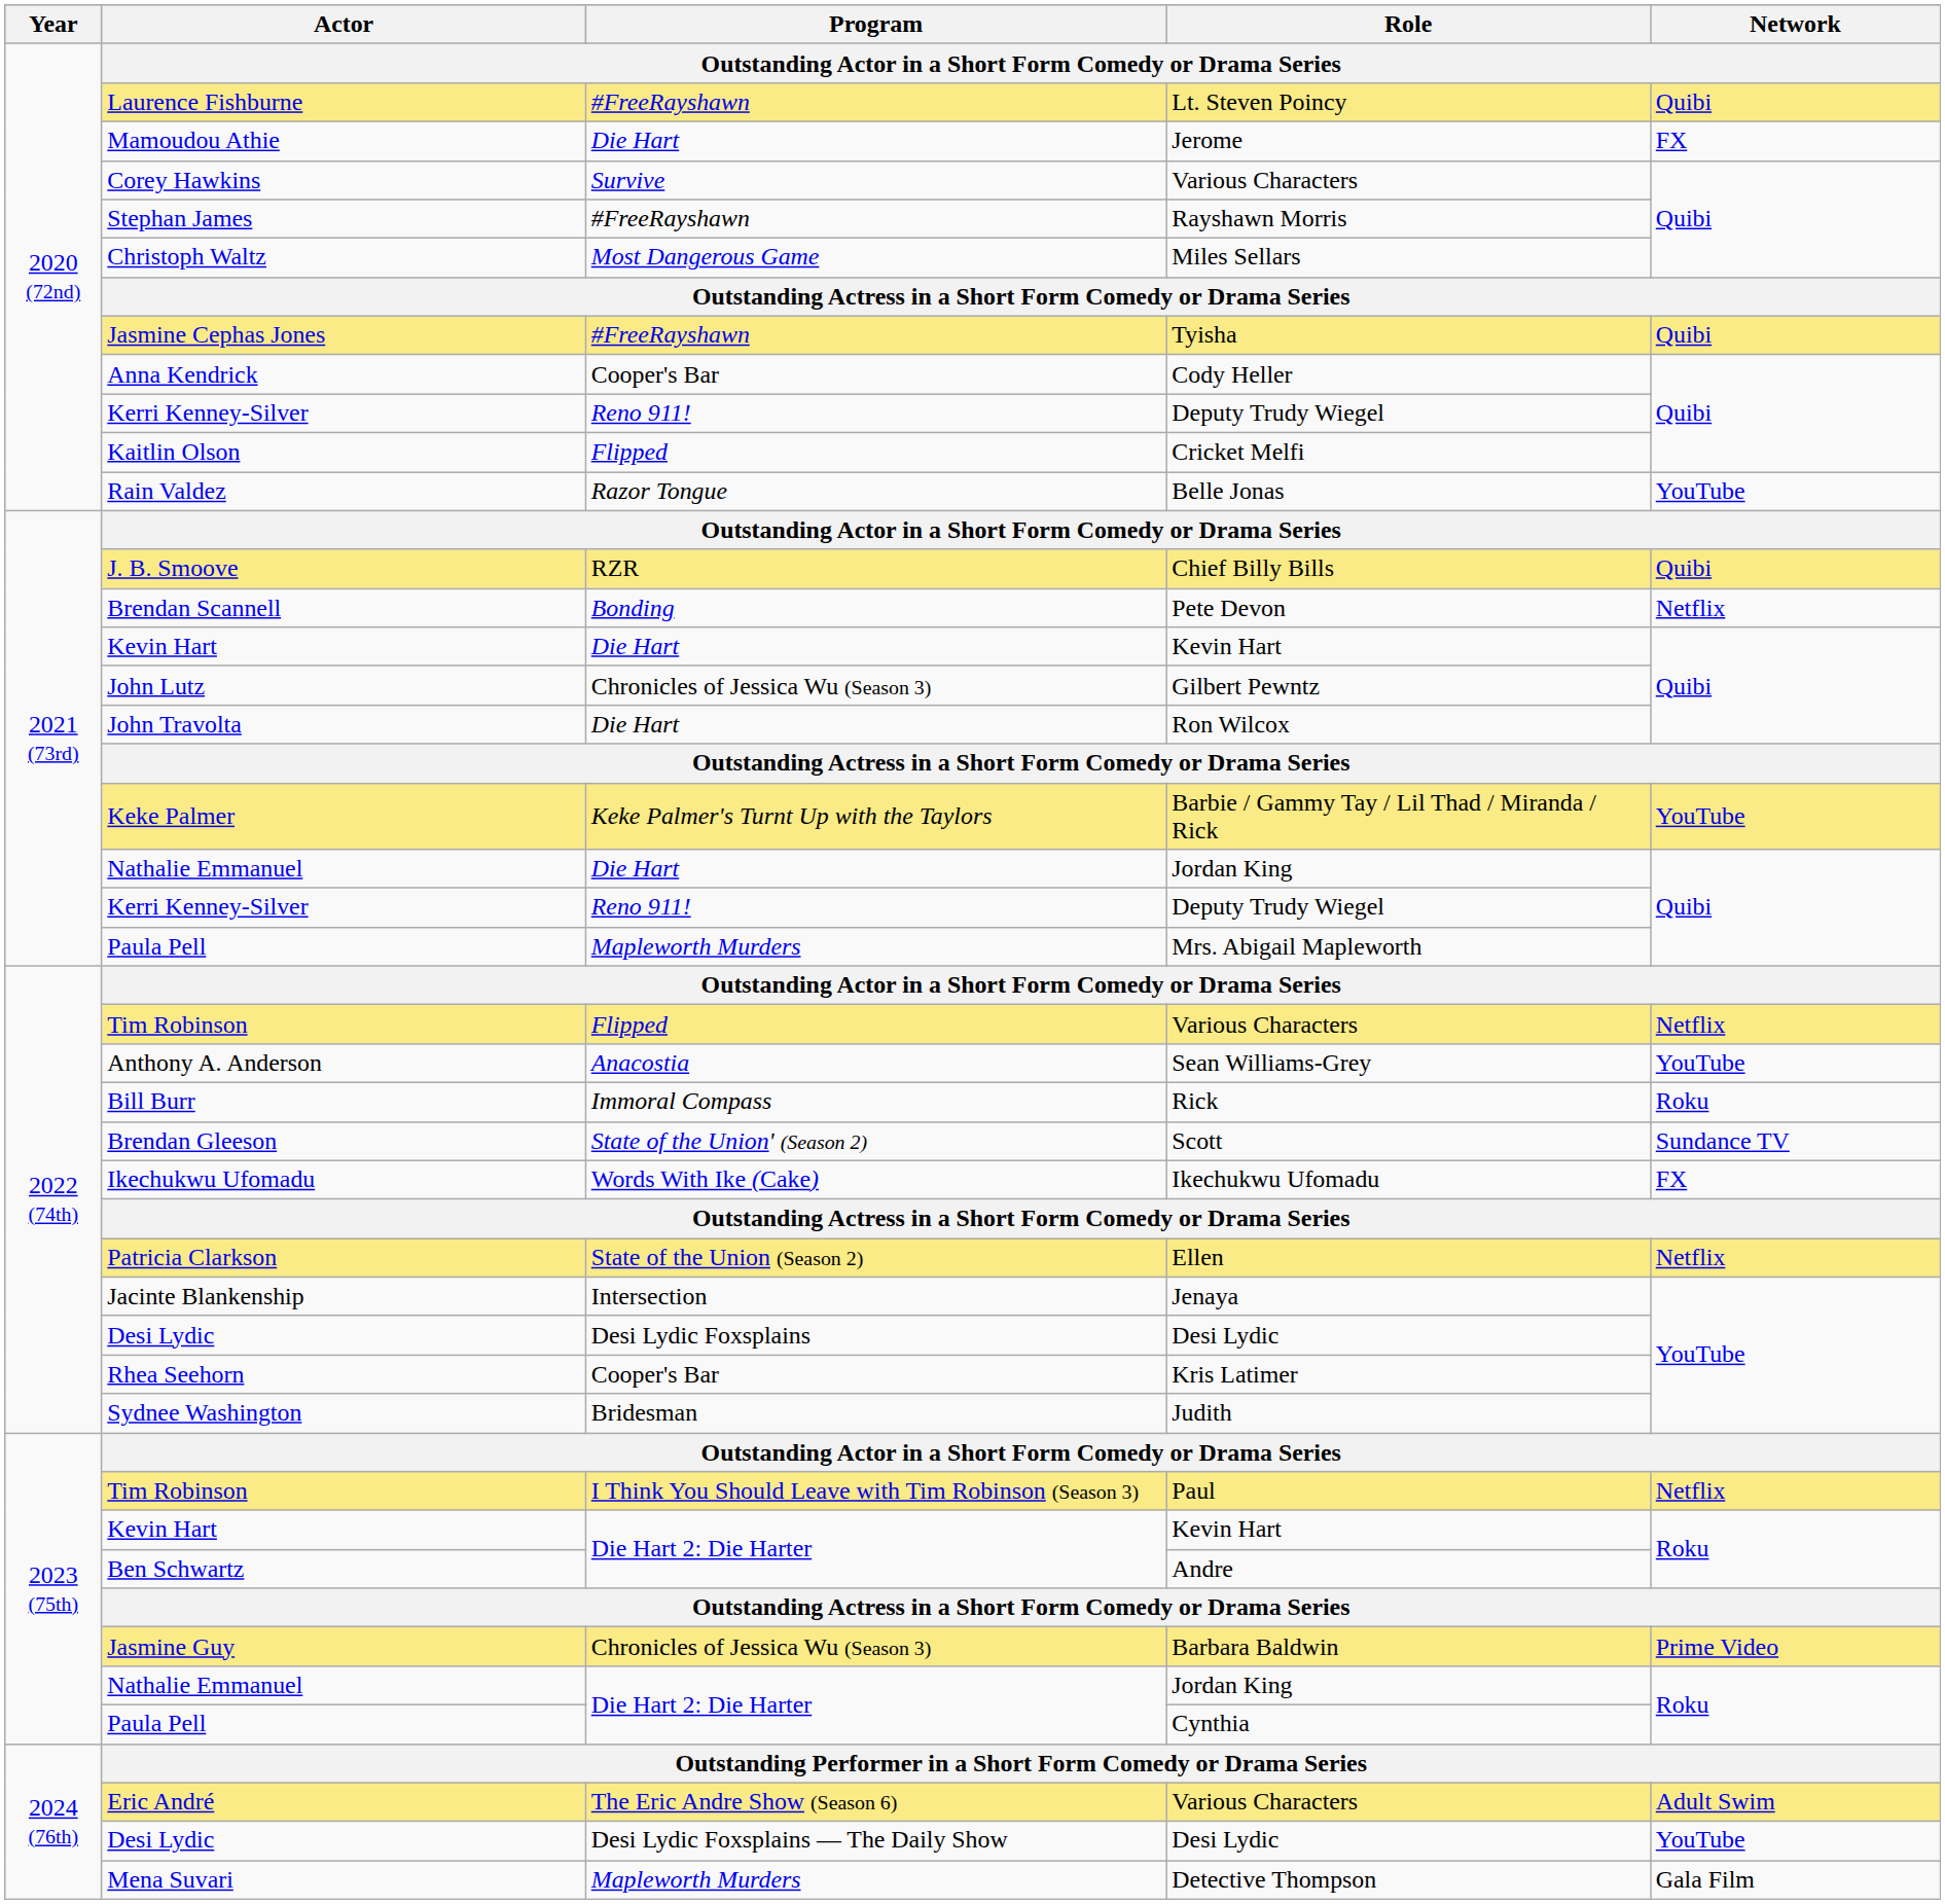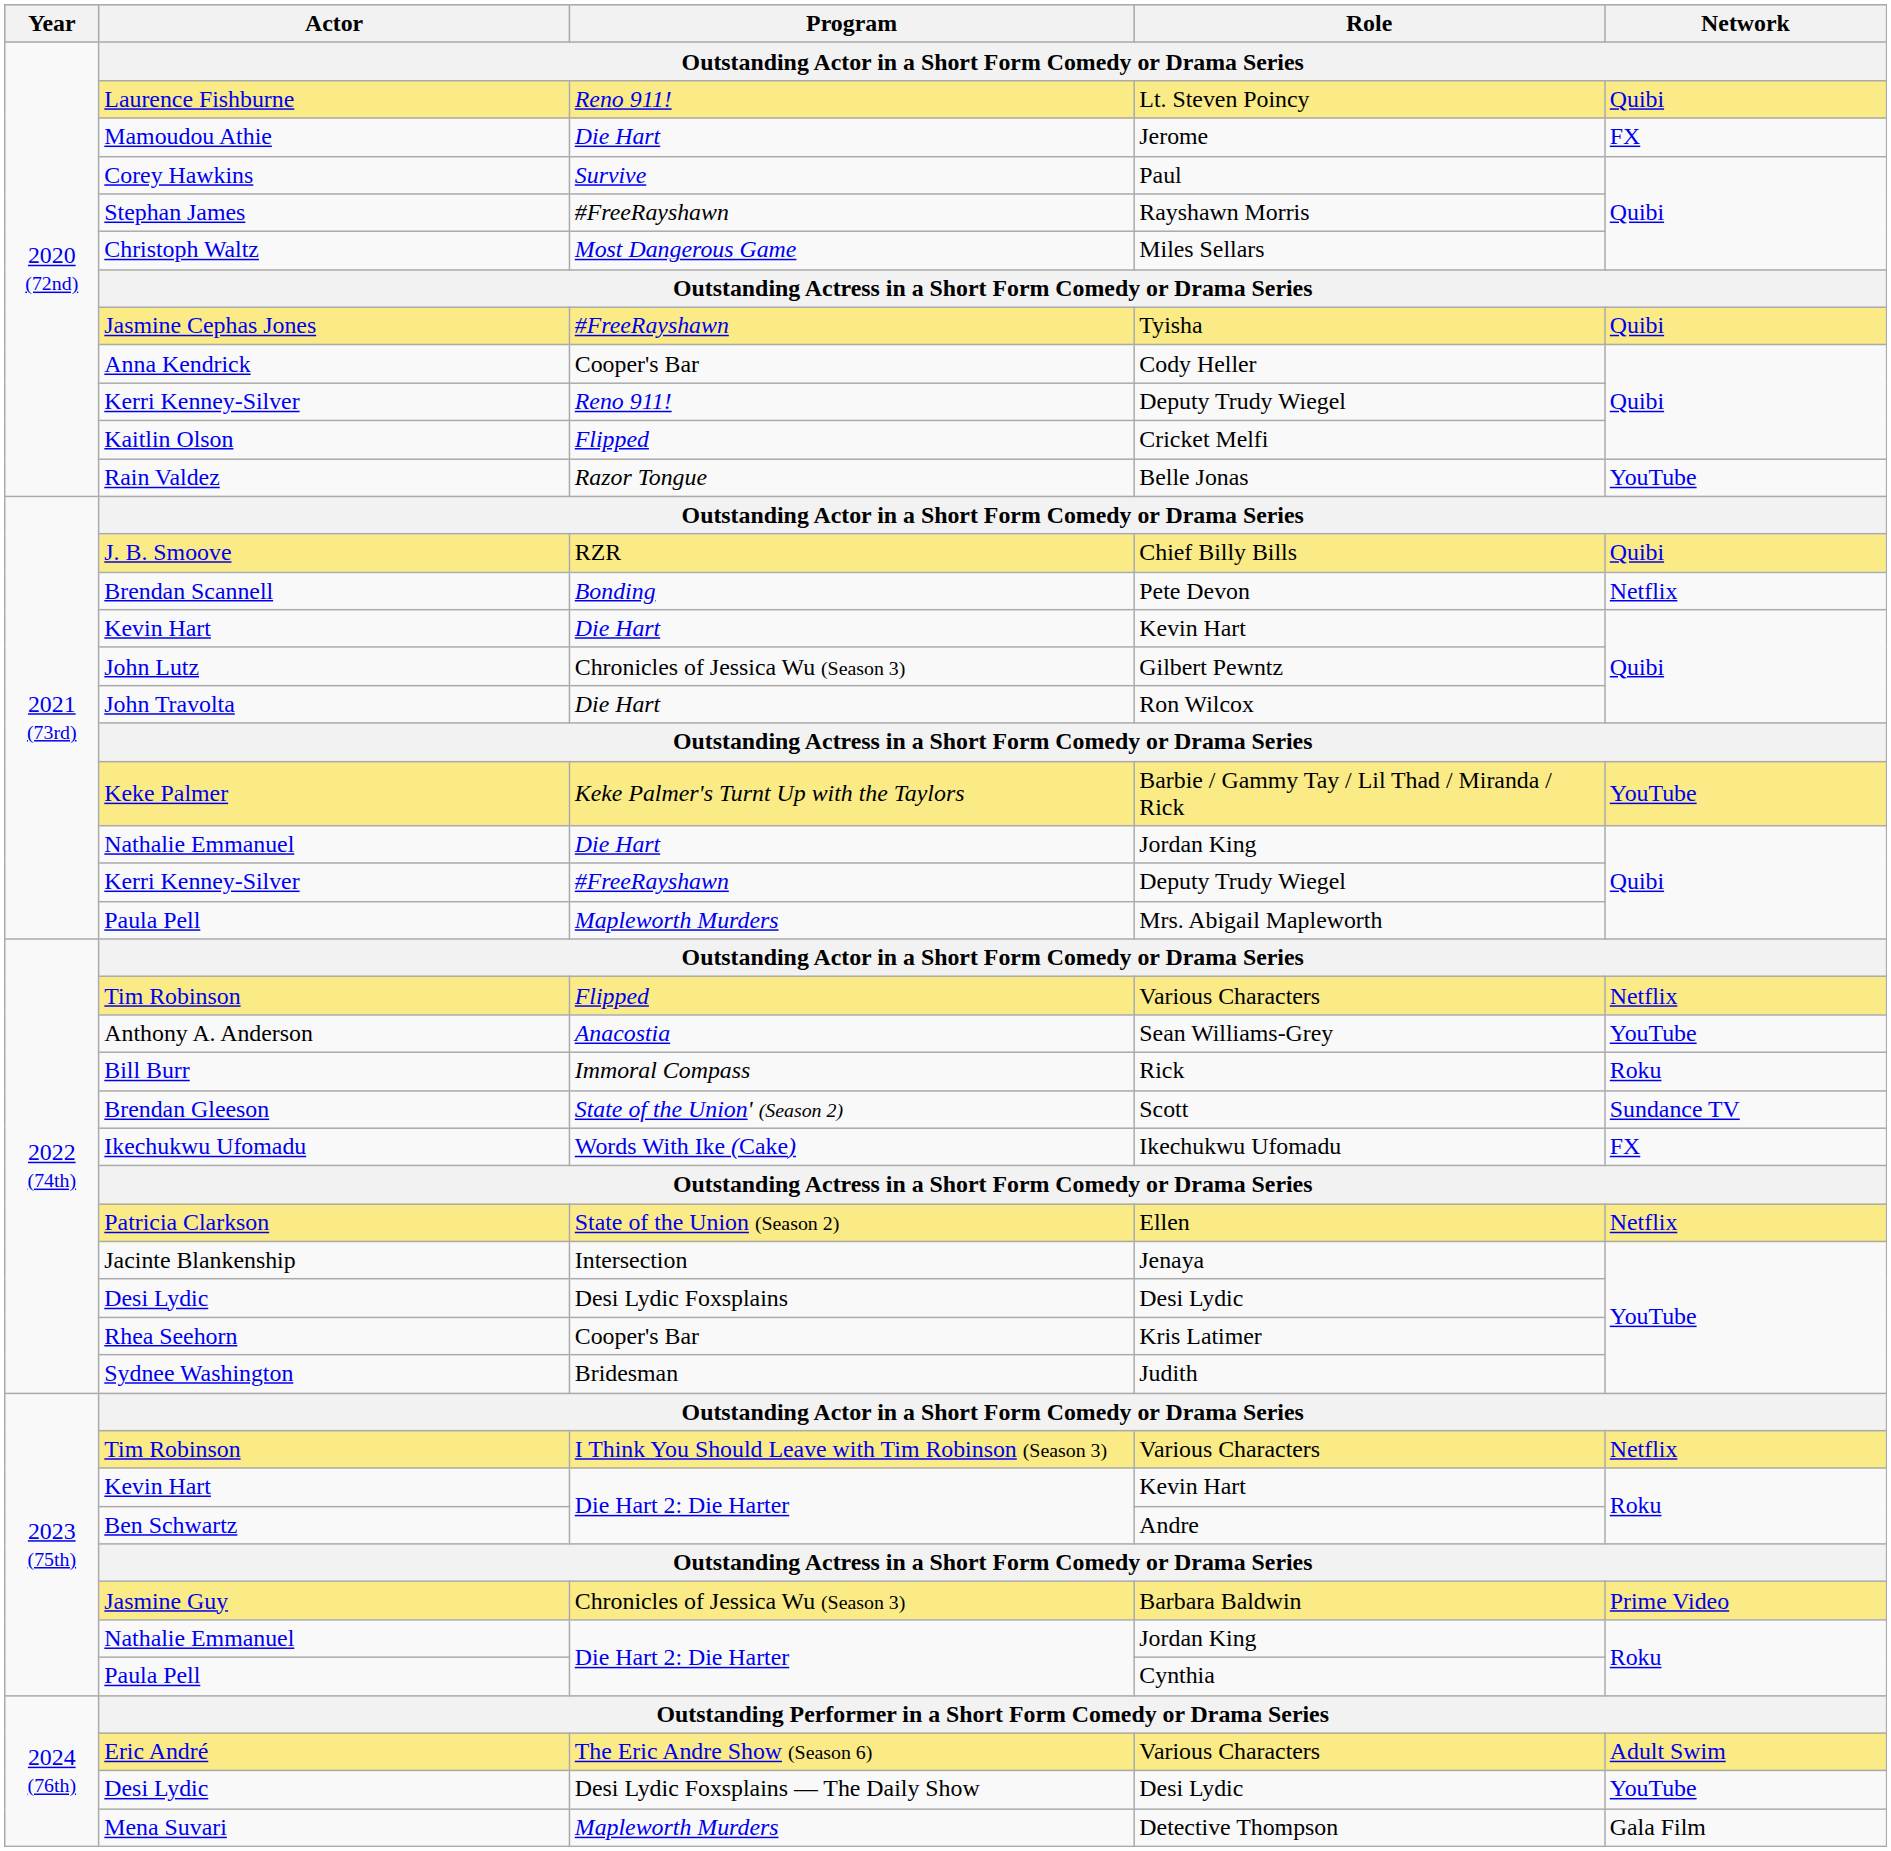 <table class="wikitable" style="width:100%">
 <tr bgcolor="#bebebe">
 <th width="5%">Year</th>
 <th width="25%">Actor</th>
 <th width="30%">Program</th>
 <th width="25%">Role</th>
 <th width="15%">Network</th>
 </tr>
 <tr>
 <td rowspan=12 style="text-align:center"><a href='#'>2020</a><br><small><a href='#'>(72nd)</a></small></td>
 <th colspan="4">Outstanding Actor in a Short Form Comedy or Drama Series</th>
 </tr>
 <tr style="background:#FAEB86">
 <td><a href='#'>Laurence Fishburne</a></td>
-<td><em><a href='#'>#FreeRayshawn</a></em></td>
+<td><em><a href='#'>Reno 911!</a></em></td>
 <td>Lt. Steven Poincy</td>
 <td><a href='#'>Quibi</a></td>
 </tr>
 <tr>
 <td><a href='#'>Mamoudou Athie</a></td>
 <td><em><a href='#'>Die Hart</a></em></td>
 <td>Jerome</td>
 <td><a href='#'>FX</a></td>
 </tr>
 <tr>
 <td><a href='#'>Corey Hawkins</a></td>
 <td><em><a href='#'>Survive</a></em></td>
-<td>Various Characters</td>
+<td>Paul</td>
 <td rowspan="3"><a href='#'>Quibi</a></td>
 </tr>
 <tr>
 <td><a href='#'>Stephan James</a></td>
 <td><em>#FreeRayshawn</em></td>
 <td>Rayshawn Morris</td>
 </tr>
 <tr>
 <td><a href='#'>Christoph Waltz</a></td>
 <td><em><a href='#'>Most Dangerous Game</a></em></td>
 <td>Miles Sellars</td>
 </tr>
 <tr>
 <th colspan="4">Outstanding Actress in a Short Form Comedy or Drama Series</th>
 </tr>
 <tr style="background:#FAEB86">
 <td><a href='#'>Jasmine Cephas Jones</a></td>
 <td><em><a href='#'>#FreeRayshawn</a></em></td>
 <td>Tyisha</td>
 <td><a href='#'>Quibi</a></td>
 </tr>
 <tr>
 <td><a href='#'>Anna Kendrick</a></td>
 <td></em>Cooper's Bar<em></td>
 <td>Cody Heller</td>
 <td rowspan=3><a href='#'>Quibi</a></td>
 </tr>
 <tr>
 <td><a href='#'>Kerri Kenney-Silver</a></td>
 <td><em><a href='#'>Reno 911!</a></em></td>
 <td>Deputy Trudy Wiegel</td>
 </tr>
 <tr>
 <td><a href='#'>Kaitlin Olson</a></td>
 <td><em><a href='#'>Flipped</a></em></td>
 <td>Cricket Melfi</td>
 </tr>
 <tr>
 <td><a href='#'>Rain Valdez</a></td>
 <td><em>Razor Tongue</em></td>
 <td>Belle Jonas</td>
 <td><a href='#'>YouTube</a></td>
 </tr>
 <tr>
 <td rowspan=11 style="text-align:center"><a href='#'>2021</a><br><small><a href='#'>(73rd)</a></small></td>
 <th colspan="4">Outstanding Actor in a Short Form Comedy or Drama Series</th>
 </tr>
 <tr style="background:#FAEB86">
 <td><a href='#'>J. B. Smoove</a></td>
 <td></em>RZR<em></td>
 <td>Chief Billy Bills</td>
 <td><a href='#'>Quibi</a></td>
 </tr>
 <tr>
 <td><a href='#'>Brendan Scannell</a></td>
 <td><em><a href='#'>Bonding</a></em></td>
 <td>Pete Devon</td>
 <td><a href='#'>Netflix</a></td>
 </tr>
 <tr>
 <td><a href='#'>Kevin Hart</a></td>
 <td><em><a href='#'>Die Hart</a></em></td>
 <td>Kevin Hart</td>
 <td rowspan="3"><a href='#'>Quibi</a></td>
 </tr>
 <tr>
 <td><a href='#'>John Lutz</a></td>
 <td></em>Chronicles of Jessica Wu <small>(Season 3)</small><em></td>
 <td>Gilbert Pewntz</td>
 </tr>
 <tr>
 <td><a href='#'>John Travolta</a></td>
 <td><em>Die Hart</em></td>
 <td>Ron Wilcox</td>
 </tr>
 <tr>
 <th colspan="4">Outstanding Actress in a Short Form Comedy or Drama Series</th>
 </tr>
 <tr style="background:#FAEB86">
 <td><a href='#'>Keke Palmer</a></td>
 <td><em>Keke Palmer's Turnt Up with the Taylors</em></td>
 <td>Barbie / Gammy Tay / Lil Thad / Miranda / Rick</td>
 <td><a href='#'>YouTube</a></td>
 </tr>
 <tr>
 <td><a href='#'>Nathalie Emmanuel</a></td>
 <td><em><a href='#'>Die Hart</a></em></td>
 <td>Jordan King</td>
 <td rowspan=3><a href='#'>Quibi</a></td>
 </tr>
 <tr>
 <td><a href='#'>Kerri Kenney-Silver</a></td>
-<td><em><a href='#'>Reno 911!</a></em></td>
+<td><em><a href='#'>#FreeRayshawn</a></em></td>
 <td>Deputy Trudy Wiegel</td>
 </tr>
 <tr>
 <td><a href='#'>Paula Pell</a></td>
 <td><em><a href='#'>Mapleworth Murders</a></em></td>
 <td>Mrs. Abigail Mapleworth</td>
 </tr>
 <tr>
 <td rowspan=12 style="text-align:center"><a href='#'>2022</a><br><small><a href='#'>(74th)</a></small></td>
 <th colspan="4">Outstanding Actor in a Short Form Comedy or Drama Series</th>
 </tr>
 <tr style="background:#FAEB86">
 <td><a href='#'>Tim Robinson</a></td>
 <td><em><a href='#'>Flipped</a></em></td>
 <td>Various Characters</td>
 <td><a href='#'>Netflix</a></td>
 </tr>
 <tr>
 <td>Anthony A. Anderson</td>
 <td><em><a href='#'>Anacostia</a></em></td>
 <td>Sean Williams-Grey</td>
 <td><a href='#'>YouTube</a></td>
 </tr>
 <tr>
 <td><a href='#'>Bill Burr</a></td>
 <td><em>Immoral Compass</em></td>
 <td>Rick</td>
 <td><a href='#'>Roku</a></td>
 </tr>
 <tr>
 <td><a href='#'>Brendan Gleeson</a></td>
 <td><em><a href='#'>State of the Union</a>'  <small>(Season 2)</small><strong></td>
 <td>Scott</td>
 <td><a href='#'>Sundance TV</a></td>
 </tr>
 <tr>
 <td><a href='#'>Ikechukwu Ufomadu</a></td>
 <td><a href='#'></em>Words With Ike<em> (</em>Cake<em>)</a></td>
 <td>Ikechukwu Ufomadu</td>
 <td><a href='#'>FX</a></td>
 </tr>
 <tr>
 <th colspan="4">Outstanding Actress in a Short Form Comedy or Drama Series</th>
 </tr>
 <tr style="background:#FAEB86">
 <td><a href='#'>Patricia Clarkson</a></td>
 <td></em><a href='#'>State of the Union</a>  <small>(Season 2)</small><em></td>
 <td>Ellen</td>
 <td><a href='#'>Netflix</a></td>
 </tr>
 <tr>
 <td>Jacinte Blankenship</td>
 <td></em>Intersection<em></td>
 <td>Jenaya</td>
 <td rowspan="4"><a href='#'>YouTube</a></td>
 </tr>
 <tr>
 <td><a href='#'>Desi Lydic</a></td>
 <td></em>Desi Lydic Foxsplains<em></td>
 <td>Desi Lydic</td>
 </tr>
 <tr>
 <td><a href='#'>Rhea Seehorn</a></td>
 <td></em>Cooper's Bar<em></td>
 <td>Kris Latimer</td>
 </tr>
 <tr>
 <td><a href='#'>Sydnee Washington</a></td>
 <td></em>Bridesman<em></td>
 <td>Judith</td>
 </tr>
 <tr>
 <td rowspan=8 style="text-align:center"><a href='#'>2023</a><br><small><a href='#'>(75th)</a></small></td>
 <th colspan="4">Outstanding Actor in a Short Form Comedy or Drama Series</th>
 </tr>
 <tr style="background:#FAEB86">
 <td><a href='#'>Tim Robinson</a></td>
 <td></em><a href='#'>I Think You Should Leave with Tim Robinson</a>  <small>(Season 3)</small><em></td>
-<td>Paul</td>
+<td>Various Characters</td>
 <td><a href='#'>Netflix</a></td>
 </tr>
 <tr>
 <td><a href='#'>Kevin Hart</a></td>
 <td rowspan="2"></em><a href='#'>Die Hart 2: Die Harter</a><em></td>
 <td>Kevin Hart</td>
 <td rowspan="2"><a href='#'>Roku</a></td>
 </tr>
 <tr>
 <td><a href='#'>Ben Schwartz</a></td>
 <td>Andre</td>
 </tr>
 <tr>
 <th colspan="4">Outstanding Actress in a Short Form Comedy or Drama Series</th>
 </tr>
 <tr style="background:#FAEB86">
 <td><a href='#'>Jasmine Guy</a></td>
 <td></em>Chronicles of Jessica Wu <small>(Season 3)</small><em></td>
 <td>Barbara Baldwin</td>
 <td><a href='#'>Prime Video</a></td>
 </tr>
 <tr>
 <td><a href='#'>Nathalie Emmanuel</a></td>
 <td rowspan="2"></em><a href='#'>Die Hart 2: Die Harter</a><em></td>
 <td>Jordan King</td>
 <td rowspan="2"><a href='#'>Roku</a></td>
 </tr>
 <tr>
 <td><a href='#'>Paula Pell</a></td>
 <td>Cynthia</td>
 </tr>
 <tr>
 <td rowspan=4 style="text-align:center"><a href='#'>2024</a><br><small><a href='#'>(76th)</a></small></td>
 <th colspan="4">Outstanding Performer in a Short Form Comedy or Drama Series</th>
 </tr>
 <tr style="background:#FAEB86">
 <td><a href='#'>Eric André</a></td>
 <td></em><a href='#'>The Eric Andre Show</a>  <small>(Season 6)</small><em></td>
 <td>Various Characters</td>
 <td><a href='#'>Adult Swim</a></td>
 </tr>
 <tr>
 <td><a href='#'>Desi Lydic</a></td>
 <td></em>Desi Lydic Foxsplains — The Daily Show<em></td>
 <td>Desi Lydic</td>
 <td><a href='#'>YouTube</a></td>
 </tr>
 <tr>
 <td><a href='#'>Mena Suvari</a></td>
 <td><em><a href='#'>Mapleworth Murders</a></em></td>
 <td>Detective Thompson</td>
 <td>Gala Film</td>
 </tr>
 </table>
